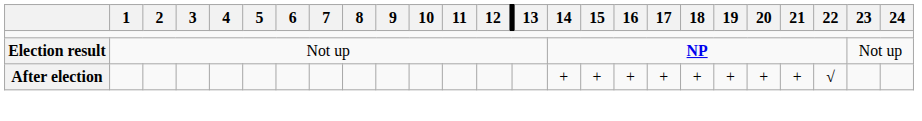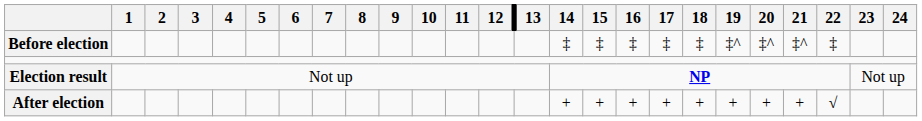 <table class="wikitable" style="text-align:center; font-size:95%">
 <tr>
 <th></th>
 <th width=25px>1</th>
 <th width=25px>2</th>
 <th width=25px>3</th>
 <th width=25px>4</th>
 <th width=25px>5</th>
 <th width=25px>6</th>
 <th width=25px>7</th>
 <th width=25px>8</th>
 <th width=25px>9</th>
 <th width=25px>10</th>
 <th width=25px>11</th>
 <th width=25px>12</th>
 <th width=25px style="border-left:5px solid black;">13</th>
 <th width=25px>14</th>
 <th width=25px>15</th>
 <th width=25px>16</th>
 <th width=25px>17</th>
 <th width=25px>18</th>
 <th width=25px>19</th>
 <th width=25px>20</th>
 <th width=25px>21</th>
 <th width=25px>22</th>
 <th width=25px>23</th>
 <th width=25px>24</th>
+</tr>
+<tr>
+<th>Before election</th>
+<td bgcolor=></td>
+<td bgcolor=></td>
+<td bgcolor=></td>
+<td bgcolor=></td>
+<td bgcolor=></td>
+<td bgcolor=></td>
+<td bgcolor=></td>
+<td bgcolor=></td>
+<td bgcolor=></td>
+<td bgcolor=></td>
+<td bgcolor=></td>
+<td bgcolor=></td>
+<td bgcolor=></td>
+<td bgcolor=>‡</td>
+<td bgcolor=>‡</td>
+<td bgcolor=>‡</td>
+<td bgcolor=>‡</td>
+<td bgcolor=>‡</td>
+<td>‡^</td>
+<td>‡^</td>
+<td>‡^</td>
+<td bgcolor=>‡</td>
+<td bgcolor=></td>
+<td bgcolor=></td>
 </tr>
 <tr>
 <td colspan=25></td>
 </tr>
 <tr>
 <th>Election result</th>
 <td colspan=13>Not up<br></td>
 <td colspan=9 bgcolor=><strong><a href='#'>NP</a></strong></td>
 <td colspan=2>Not up</td>
 </tr>
 <tr>
 <th>After election</th>
 <td bgcolor=></td>
 <td bgcolor=></td>
 <td bgcolor=></td>
 <td bgcolor=></td>
 <td bgcolor=></td>
 <td bgcolor=></td>
 <td bgcolor=></td>
 <td bgcolor=></td>
 <td bgcolor=></td>
 <td bgcolor=></td>
 <td bgcolor=></td>
 <td bgcolor=></td>
 <td bgcolor=></td>
 <td bgcolor=>+</td>
 <td bgcolor=>+</td>
 <td bgcolor=>+</td>
 <td bgcolor=>+</td>
 <td bgcolor=>+</td>
 <td bgcolor=>+</td>
 <td bgcolor=>+</td>
 <td bgcolor=>+</td>
 <td bgcolor=>√</td>
 <td bgcolor=></td>
 <td bgcolor=></td>
 </tr>
 </table>
